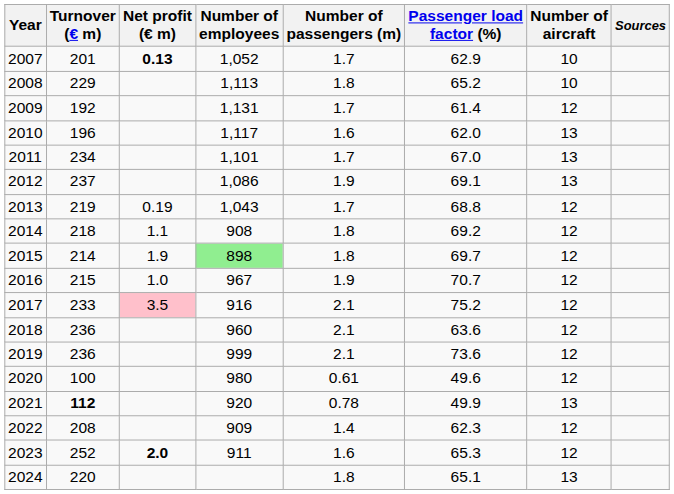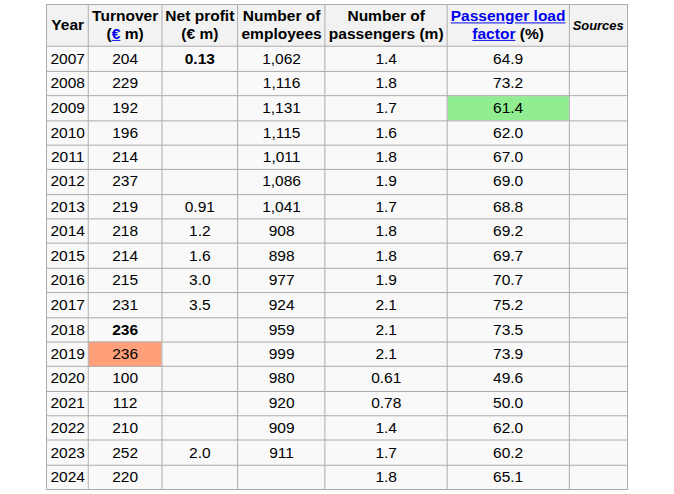 <table class="wikitable" style="margin: 1em auto;text-align:center;">
 <tr>
 <th>Year</th>
 <th>Turnover<br>(<a href='#'>€</a> m)</th>
 <th>Net profit <br> (€ m)</th>
 <th>Number of<br> employees</th>
 <th>Number of<br> passengers (m)</th>
 <th><a href='#'>Passenger load <br>factor</a> (%)</th>
-<th>Number of <br>aircraft</th>
 <th><small><em>Sources</em></small></th>
 </tr>
 <tr>
 <td>2007</td>
-<td>201</td>
+<td>204</td>
 <td><strong>0.13</strong></td>
-<td>1,052</td>
-<td>1.7</td>
-<td>62.9</td>
-<td>10</td>
+<td>1,062</td>
+<td>1.4</td>
+<td>64.9</td>
 <td></td>
 </tr>
 <tr>
 <td>2008</td>
 <td>229</td>
 <td></td>
-<td>1,113</td>
+<td>1,116</td>
 <td>1.8</td>
-<td>65.2</td>
-<td>10</td>
+<td>73.2</td>
 <td></td>
 </tr>
 <tr>
 <td>2009</td>
 <td>192</td>
 <td></td>
 <td>1,131</td>
 <td>1.7</td>
-<td>61.4</td>
-<td>12</td>
+<td style="background: lightgreen;">61.4</td>
 <td></td>
 </tr>
 <tr>
 <td>2010</td>
 <td>196</td>
 <td></td>
-<td>1,117</td>
+<td>1,115</td>
 <td>1.6</td>
 <td>62.0</td>
-<td>13</td>
 <td></td>
 </tr>
 <tr>
 <td>2011</td>
-<td>234</td>
+<td>214</td>
 <td></td>
-<td>1,101</td>
-<td>1.7</td>
+<td>1,011</td>
+<td>1.8</td>
 <td>67.0</td>
-<td>13</td>
 <td></td>
 </tr>
 <tr>
 <td>2012</td>
 <td>237</td>
 <td></td>
 <td>1,086</td>
 <td>1.9</td>
-<td>69.1</td>
-<td>13</td>
+<td>69.0</td>
 <td></td>
 </tr>
 <tr>
 <td>2013</td>
 <td>219</td>
-<td>0.19</td>
-<td>1,043</td>
+<td>0.91</td>
+<td>1,041</td>
 <td>1.7</td>
 <td>68.8</td>
-<td>12</td>
 <td></td>
 </tr>
 <tr>
 <td>2014</td>
 <td>218</td>
-<td>1.1</td>
+<td>1.2</td>
 <td>908</td>
 <td>1.8</td>
 <td>69.2</td>
-<td>12</td>
 <td></td>
 </tr>
 <tr>
 <td>2015</td>
 <td>214</td>
-<td>1.9</td>
-<td style="background: lightgreen;">898</td>
+<td>1.6</td>
+<td>898</td>
 <td>1.8</td>
 <td>69.7</td>
-<td>12</td>
 <td></td>
 </tr>
 <tr>
 <td>2016</td>
 <td>215</td>
-<td>1.0</td>
-<td>967</td>
+<td>3.0</td>
+<td>977</td>
 <td>1.9</td>
 <td>70.7</td>
-<td>12</td>
 <td></td>
 </tr>
 <tr>
 <td>2017</td>
-<td>233</td>
-<td style="background: pink;">3.5</td>
-<td>916</td>
+<td>231</td>
+<td>3.5</td>
+<td>924</td>
 <td>2.1</td>
 <td>75.2</td>
-<td>12</td>
 <td></td>
 </tr>
 <tr>
 <td>2018</td>
-<td>236</td>
+<td><strong>236</strong></td>
 <td></td>
-<td>960</td>
+<td>959</td>
 <td>2.1</td>
-<td>63.6</td>
-<td>12</td>
+<td>73.5</td>
 <td></td>
 </tr>
 <tr>
 <td>2019</td>
-<td>236</td>
+<td style="background: lightsalmon;">236</td>
 <td></td>
 <td>999</td>
 <td>2.1</td>
-<td>73.6</td>
-<td>12</td>
+<td>73.9</td>
 <td></td>
 </tr>
 <tr>
 <td>2020</td>
 <td>100</td>
 <td></td>
 <td>980</td>
 <td>0.61</td>
 <td>49.6</td>
-<td>12</td>
 <td></td>
 </tr>
 <tr>
 <td>2021</td>
-<td><strong>112</strong></td>
+<td>112</td>
 <td></td>
 <td>920</td>
 <td>0.78</td>
-<td>49.9</td>
-<td>13</td>
+<td>50.0</td>
 <td></td>
 </tr>
 <tr>
 <td>2022</td>
-<td>208</td>
+<td>210</td>
 <td></td>
 <td>909</td>
 <td>1.4</td>
-<td>62.3</td>
-<td>12</td>
+<td>62.0</td>
 <td></td>
 </tr>
 <tr>
 <td>2023</td>
 <td>252</td>
-<td><strong>2.0</strong></td>
+<td>2.0</td>
 <td>911</td>
-<td>1.6</td>
-<td>65.3</td>
-<td>12</td>
+<td>1.7</td>
+<td>60.2</td>
 <td></td>
 </tr>
 <tr>
 <td>2024</td>
 <td>220</td>
 <td></td>
 <td></td>
 <td>1.8</td>
 <td>65.1</td>
-<td>13</td>
 <td></td>
 </tr>
 </table>
